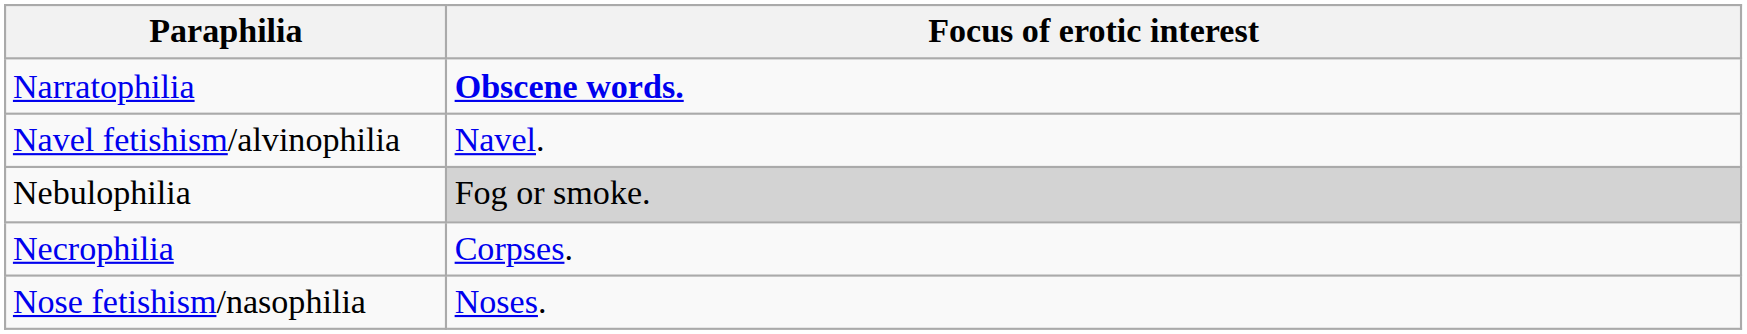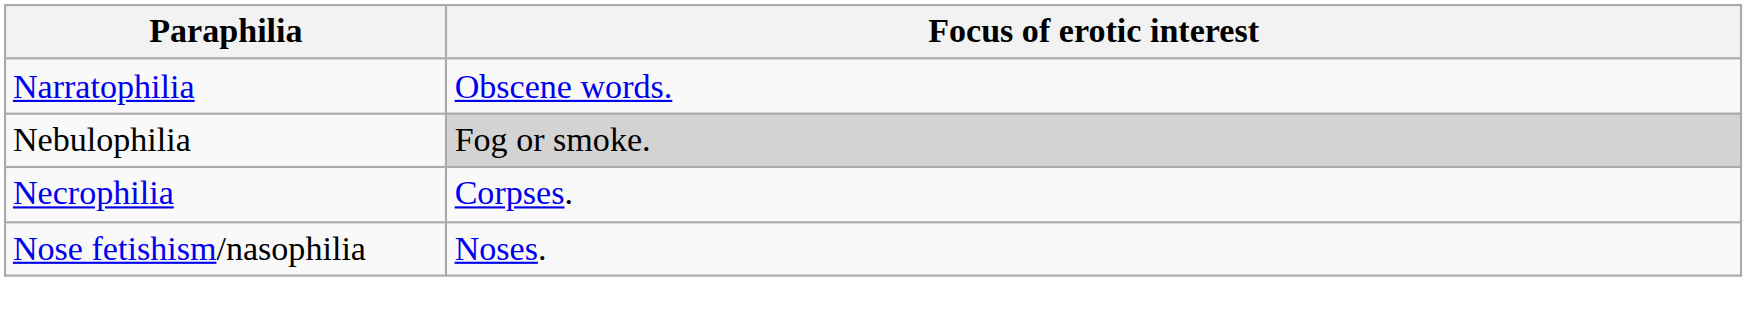 <table class="wikitable sortable" border="1">
 <tr>
 <th width="200px">Paraphilia</th>
 <th width="600px">Focus of erotic interest</th>
 </tr>
 <tr>
 <td><a href='#'>Narratophilia</a></td>
-<td><strong><a href='#'>Obscene words.</a></strong></td>
-</tr>
-<tr>
-<td><a href='#'>Navel fetishism</a>/alvinophilia</td>
-<td><a href='#'>Navel</a>.</td>
+<td><a href='#'>Obscene words.</a></td>
 </tr>
 <tr>
 <td>Nebulophilia</td>
 <td style="background: lightgrey;">Fog or smoke.</td>
 </tr>
 <tr>
 <td><a href='#'>Necrophilia</a></td>
 <td><a href='#'>Corpses</a>.</td>
 </tr>
 <tr>
 <td><a href='#'>Nose fetishism</a>/nasophilia</td>
 <td><a href='#'>Noses</a>.</td>
 </tr>
 </table>
